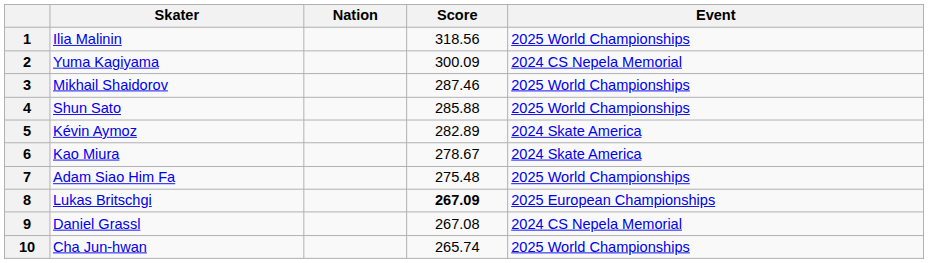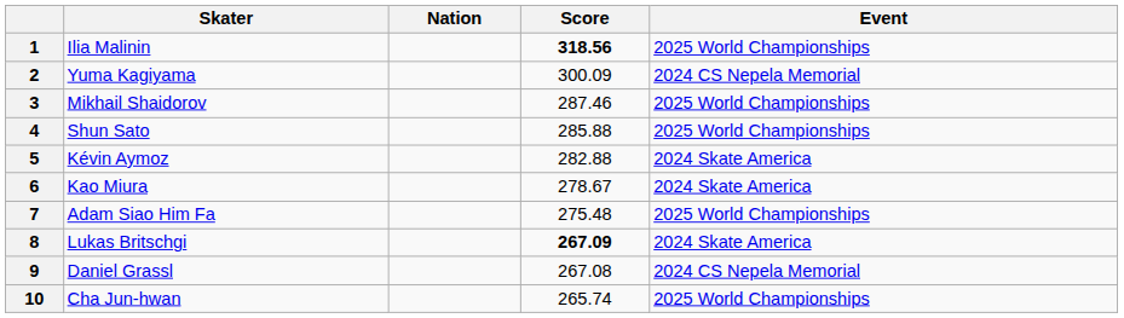 <table class="wikitable unsortable" style="text-align:left; width:80%">
 <tr>
 <th scope="col"></th>
 <th scope="col">Skater</th>
 <th scope="col">Nation</th>
 <th scope="col">Score</th>
 <th scope="col">Event</th>
 </tr>
 <tr>
 <th scope="row">1</th>
 <td><a href='#'>Ilia Malinin</a></td>
 <td></td>
-<td style="text-align:center">318.56</td>
+<td style="text-align:center"><strong>318.56</strong></td>
 <td><a href='#'>2025 World Championships</a></td>
 </tr>
 <tr>
 <th scope="row">2</th>
 <td><a href='#'>Yuma Kagiyama</a></td>
 <td></td>
 <td style="text-align:center">300.09</td>
 <td><a href='#'>2024 CS Nepela Memorial</a></td>
 </tr>
 <tr>
 <th scope="row">3</th>
 <td><a href='#'>Mikhail Shaidorov</a></td>
 <td></td>
 <td style="text-align:center">287.46</td>
 <td><a href='#'>2025 World Championships</a></td>
 </tr>
 <tr>
 <th scope="row">4</th>
 <td><a href='#'>Shun Sato</a></td>
 <td></td>
 <td style="text-align:center">285.88</td>
 <td><a href='#'>2025 World Championships</a></td>
 </tr>
 <tr>
 <th scope="row">5</th>
 <td><a href='#'>Kévin Aymoz</a></td>
 <td></td>
-<td style="text-align:center">282.89</td>
+<td style="text-align:center">282.88</td>
 <td><a href='#'>2024 Skate America</a></td>
 </tr>
 <tr>
 <th scope="row">6</th>
 <td><a href='#'>Kao Miura</a></td>
 <td></td>
 <td style="text-align:center">278.67</td>
 <td><a href='#'>2024 Skate America</a></td>
 </tr>
 <tr>
 <th scope="row">7</th>
 <td><a href='#'>Adam Siao Him Fa</a></td>
 <td></td>
 <td style="text-align:center">275.48</td>
 <td><a href='#'>2025 World Championships</a></td>
 </tr>
 <tr>
 <th scope="row">8</th>
 <td><a href='#'>Lukas Britschgi</a></td>
 <td></td>
 <td style="text-align:center"><strong>267.09</strong></td>
-<td><a href='#'>2025 European Championships</a></td>
+<td><a href='#'>2024 Skate America</a></td>
 </tr>
 <tr>
 <th scope="row">9</th>
 <td><a href='#'>Daniel Grassl</a></td>
 <td></td>
 <td style="text-align:center">267.08</td>
 <td><a href='#'>2024 CS Nepela Memorial</a></td>
 </tr>
 <tr>
 <th scope="row">10</th>
 <td><a href='#'>Cha Jun-hwan</a></td>
 <td></td>
 <td style="text-align:center">265.74</td>
 <td><a href='#'>2025 World Championships</a></td>
 </tr>
 </table>
